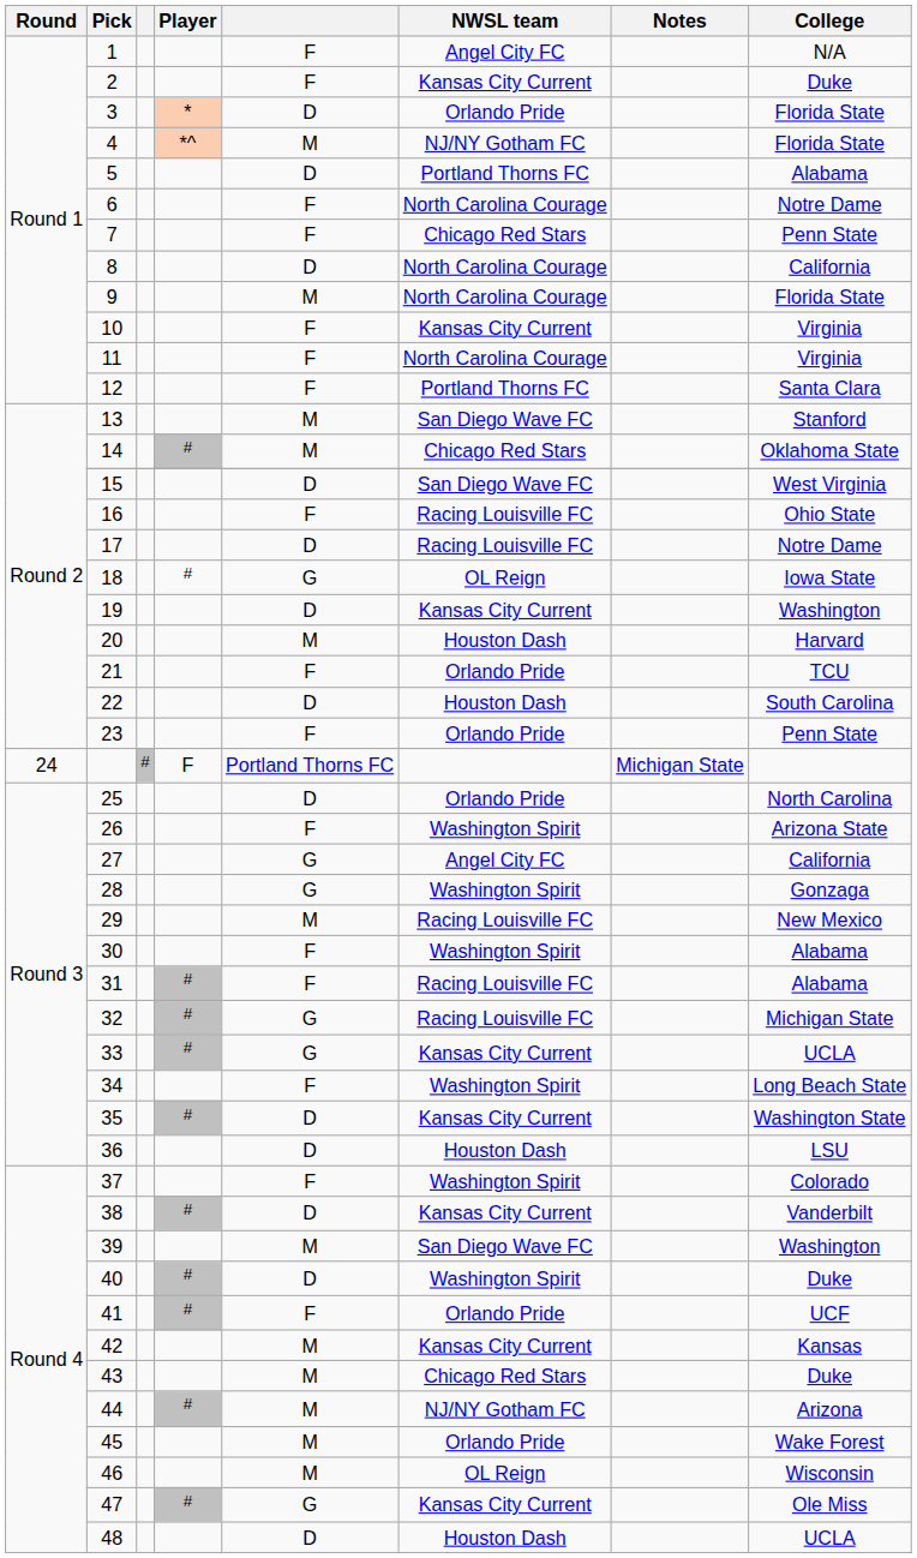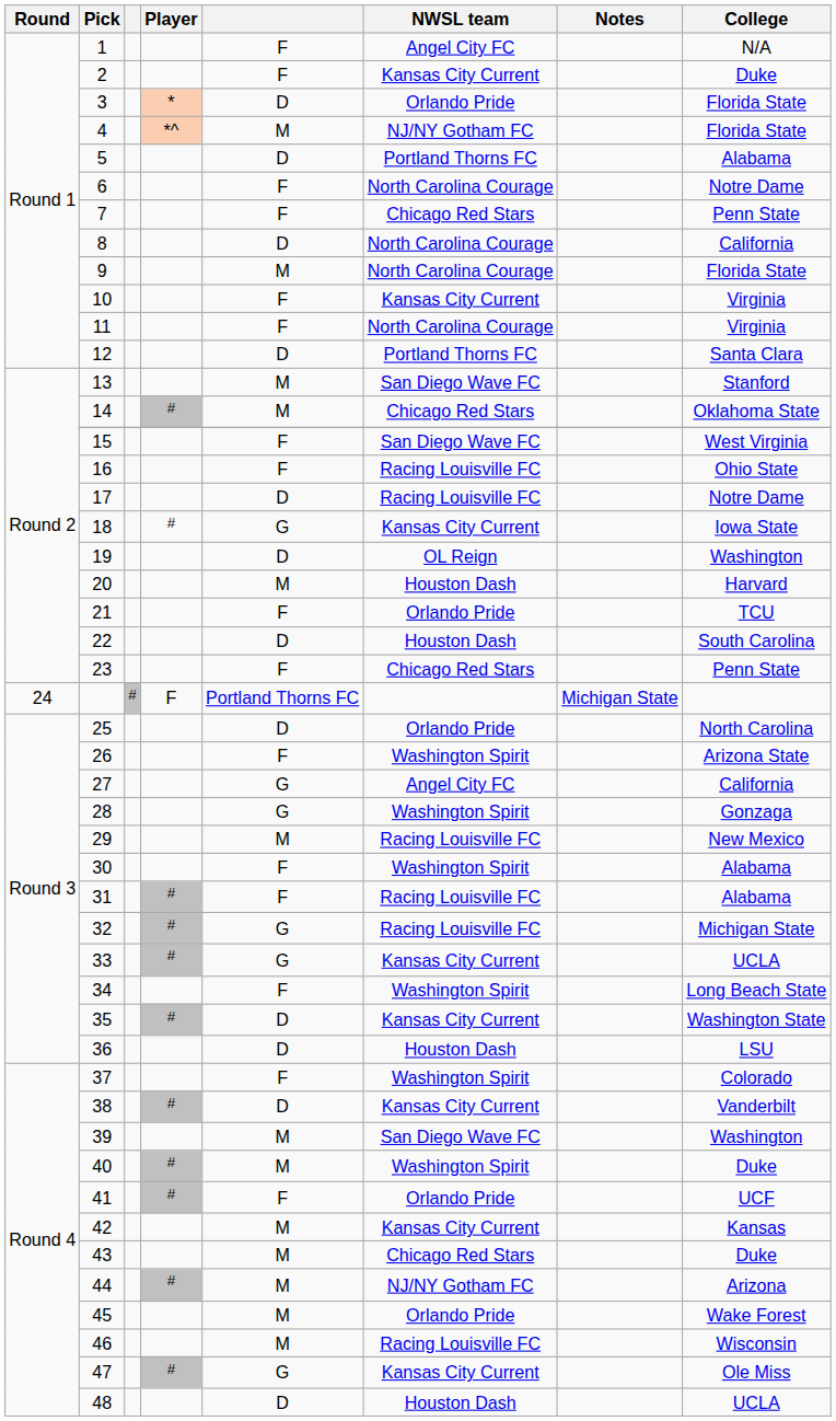 <table class="wikitable sortable" style="font-size: 95%;text-align: center;">
 <tr>
 <th>Round</th>
 <th>Pick</th>
 <th></th>
 <th>Player</th>
 <th></th>
 <th>NWSL team</th>
 <th class="unsortable">Notes</th>
 <th>College</th>
 </tr>
 <tr>
 <td rowspan="12">Round 1</td>
 <td>1</td>
 <td></td>
 <td></td>
 <td>F</td>
 <td><a href='#'>Angel City FC</a></td>
 <td></td>
 <td>N/A</td>
 </tr>
 <tr>
 <td>2</td>
 <td></td>
 <td></td>
 <td>F</td>
 <td><a href='#'>Kansas City Current</a></td>
 <td></td>
 <td><a href='#'>Duke</a></td>
 </tr>
 <tr>
 <td>3</td>
 <td></td>
 <td bgcolor="#FBCEB1">  *</td>
 <td>D</td>
 <td><a href='#'>Orlando Pride</a></td>
 <td></td>
 <td><a href='#'>Florida State</a></td>
 </tr>
 <tr>
 <td>4</td>
 <td></td>
 <td bgcolor="#FBCEB1">  *^</td>
 <td>M</td>
 <td><a href='#'>NJ/NY Gotham FC</a></td>
 <td></td>
 <td><a href='#'>Florida State</a></td>
 </tr>
 <tr>
 <td>5</td>
 <td></td>
 <td></td>
 <td>D</td>
 <td><a href='#'>Portland Thorns FC</a></td>
 <td></td>
 <td><a href='#'>Alabama</a></td>
 </tr>
 <tr>
 <td>6</td>
 <td></td>
 <td></td>
 <td>F</td>
 <td><a href='#'>North Carolina Courage</a></td>
 <td></td>
 <td><a href='#'>Notre Dame</a></td>
 </tr>
 <tr>
 <td>7</td>
 <td></td>
 <td></td>
 <td>F</td>
 <td><a href='#'>Chicago Red Stars</a></td>
 <td></td>
 <td><a href='#'>Penn State</a></td>
 </tr>
 <tr>
 <td>8</td>
 <td></td>
 <td></td>
 <td>D</td>
 <td><a href='#'>North Carolina Courage</a></td>
 <td></td>
 <td><a href='#'>California</a></td>
 </tr>
 <tr>
 <td>9</td>
 <td></td>
 <td></td>
 <td>M</td>
 <td><a href='#'>North Carolina Courage</a></td>
 <td></td>
 <td><a href='#'>Florida State</a></td>
 </tr>
 <tr>
 <td>10</td>
 <td></td>
 <td></td>
 <td>F</td>
 <td><a href='#'>Kansas City Current</a></td>
 <td></td>
 <td><a href='#'>Virginia</a></td>
 </tr>
 <tr>
 <td>11</td>
 <td></td>
 <td></td>
 <td>F</td>
 <td><a href='#'>North Carolina Courage</a></td>
 <td></td>
 <td><a href='#'>Virginia</a></td>
 </tr>
 <tr>
 <td>12</td>
 <td></td>
 <td></td>
-<td>F</td>
+<td>D</td>
 <td><a href='#'>Portland Thorns FC</a></td>
 <td></td>
 <td><a href='#'>Santa Clara</a></td>
 </tr>
 <tr>
 <td rowspan="12">Round 2</td>
 <td>13</td>
 <td></td>
 <td></td>
 <td>M</td>
 <td><a href='#'>San Diego Wave FC</a></td>
 <td></td>
 <td><a href='#'>Stanford</a></td>
 </tr>
 <tr>
 <td>14</td>
 <td></td>
 <td bgcolor="#C0C0C0"> <sup>#</sup></td>
 <td>M</td>
 <td><a href='#'>Chicago Red Stars</a></td>
 <td></td>
 <td><a href='#'>Oklahoma State</a></td>
 </tr>
 <tr>
 </tr>
 <tr>
 <td>15</td>
 <td></td>
 <td></td>
-<td>D</td>
+<td>F</td>
 <td><a href='#'>San Diego Wave FC</a></td>
 <td></td>
 <td><a href='#'>West Virginia</a></td>
 </tr>
 <tr>
 <td>16</td>
 <td></td>
 <td></td>
 <td>F</td>
 <td><a href='#'>Racing Louisville FC</a></td>
 <td></td>
 <td><a href='#'>Ohio State</a></td>
 </tr>
 <tr>
 <td>17</td>
 <td></td>
 <td></td>
 <td>D</td>
 <td><a href='#'>Racing Louisville FC</a></td>
 <td></td>
 <td><a href='#'>Notre Dame</a></td>
 </tr>
 <tr>
 <td>18</td>
 <td></td>
 <td> <sup>#</sup></td>
 <td>G</td>
-<td><a href='#'>OL Reign</a></td>
+<td><a href='#'>Kansas City Current</a></td>
 <td></td>
 <td><a href='#'>Iowa State</a></td>
 </tr>
 <tr>
 <td>19</td>
 <td></td>
 <td></td>
 <td>D</td>
-<td><a href='#'>Kansas City Current</a></td>
+<td><a href='#'>OL Reign</a></td>
 <td></td>
 <td><a href='#'>Washington</a></td>
 </tr>
 <tr>
 <td>20</td>
 <td></td>
 <td></td>
 <td>M</td>
 <td><a href='#'>Houston Dash</a></td>
 <td></td>
 <td><a href='#'>Harvard</a></td>
 </tr>
 <tr>
 <td>21</td>
 <td></td>
 <td></td>
 <td>F</td>
 <td><a href='#'>Orlando Pride</a></td>
 <td></td>
 <td><a href='#'>TCU</a></td>
 </tr>
 <tr>
 <td>22</td>
 <td></td>
 <td></td>
 <td>D</td>
 <td><a href='#'>Houston Dash</a></td>
 <td></td>
 <td><a href='#'>South Carolina</a></td>
 </tr>
 <tr>
 <td>23</td>
 <td></td>
 <td></td>
 <td>F</td>
-<td><a href='#'>Orlando Pride</a></td>
+<td><a href='#'>Chicago Red Stars</a></td>
 <td></td>
 <td><a href='#'>Penn State</a></td>
 </tr>
 <tr>
 <td>24</td>
 <td></td>
 <td bgcolor="#C0C0C0"> <sup>#</sup></td>
 <td>F</td>
 <td><a href='#'>Portland Thorns FC</a></td>
 <td></td>
 <td><a href='#'>Michigan State</a></td>
 </tr>
 <tr>
 <td rowspan="12">Round 3</td>
 <td>25</td>
 <td></td>
 <td></td>
 <td>D</td>
 <td><a href='#'>Orlando Pride</a></td>
 <td></td>
 <td><a href='#'>North Carolina</a></td>
 </tr>
 <tr>
 <td>26</td>
 <td></td>
 <td></td>
 <td>F</td>
 <td><a href='#'>Washington Spirit</a></td>
 <td></td>
 <td><a href='#'>Arizona State</a></td>
 </tr>
 <tr>
 <td>27</td>
 <td></td>
 <td></td>
 <td>G</td>
 <td><a href='#'>Angel City FC</a></td>
 <td></td>
 <td><a href='#'>California</a></td>
 </tr>
 <tr>
 <td>28</td>
 <td></td>
 <td></td>
 <td>G</td>
 <td><a href='#'>Washington Spirit</a></td>
 <td></td>
 <td><a href='#'>Gonzaga</a></td>
 </tr>
 <tr>
 <td>29</td>
 <td></td>
 <td></td>
 <td>M</td>
 <td><a href='#'>Racing Louisville FC</a></td>
 <td></td>
 <td><a href='#'>New Mexico</a></td>
 </tr>
 <tr>
 <td>30</td>
 <td></td>
 <td></td>
 <td>F</td>
 <td><a href='#'>Washington Spirit</a></td>
 <td></td>
 <td><a href='#'>Alabama</a></td>
 </tr>
 <tr>
 <td>31</td>
 <td></td>
 <td bgcolor="#C0C0C0"> <sup>#</sup></td>
 <td>F</td>
 <td><a href='#'>Racing Louisville FC</a></td>
 <td></td>
 <td><a href='#'>Alabama</a></td>
 </tr>
 <tr>
 <td>32</td>
 <td></td>
 <td bgcolor="#C0C0C0"> <sup>#</sup></td>
 <td>G</td>
 <td><a href='#'>Racing Louisville FC</a></td>
 <td></td>
 <td><a href='#'>Michigan State</a></td>
 </tr>
 <tr>
 <td>33</td>
 <td></td>
 <td bgcolor="#C0C0C0"> <sup>#</sup></td>
 <td>G</td>
 <td><a href='#'>Kansas City Current</a></td>
 <td></td>
 <td><a href='#'>UCLA</a></td>
 </tr>
 <tr>
 <td>34</td>
 <td></td>
 <td></td>
 <td>F</td>
 <td><a href='#'>Washington Spirit</a></td>
 <td></td>
 <td><a href='#'>Long Beach State</a></td>
 </tr>
 <tr>
 <td>35</td>
 <td></td>
 <td bgcolor="#C0C0C0"> <sup>#</sup></td>
 <td>D</td>
 <td><a href='#'>Kansas City Current</a></td>
 <td></td>
 <td><a href='#'>Washington State</a></td>
 </tr>
 <tr>
 <td>36</td>
 <td></td>
 <td></td>
 <td>D</td>
 <td><a href='#'>Houston Dash</a></td>
 <td></td>
 <td><a href='#'>LSU</a></td>
 </tr>
 <tr>
 <td rowspan="12">Round 4</td>
 <td>37</td>
 <td></td>
 <td></td>
 <td>F</td>
 <td><a href='#'>Washington Spirit</a></td>
 <td></td>
 <td><a href='#'>Colorado</a></td>
 </tr>
 <tr>
 <td>38</td>
 <td></td>
 <td bgcolor="#C0C0C0"> <sup>#</sup></td>
 <td>D</td>
 <td><a href='#'>Kansas City Current</a></td>
 <td></td>
 <td><a href='#'>Vanderbilt</a></td>
 </tr>
 <tr>
 <td>39</td>
 <td></td>
 <td></td>
 <td>M</td>
 <td><a href='#'>San Diego Wave FC</a></td>
 <td></td>
 <td><a href='#'>Washington</a></td>
 </tr>
 <tr>
 <td>40</td>
 <td></td>
 <td bgcolor="#C0C0C0"> <sup>#</sup></td>
-<td>D</td>
+<td>M</td>
 <td><a href='#'>Washington Spirit</a></td>
 <td></td>
 <td><a href='#'>Duke</a></td>
 </tr>
 <tr>
 <td>41</td>
 <td></td>
 <td bgcolor="#C0C0C0"> <sup>#</sup></td>
 <td>F</td>
 <td><a href='#'>Orlando Pride</a></td>
 <td></td>
 <td><a href='#'>UCF</a></td>
 </tr>
 <tr>
 <td>42</td>
 <td></td>
 <td></td>
 <td>M</td>
 <td><a href='#'>Kansas City Current</a></td>
 <td></td>
 <td><a href='#'>Kansas</a></td>
 </tr>
 <tr>
 <td>43</td>
 <td></td>
 <td></td>
 <td>M</td>
 <td><a href='#'>Chicago Red Stars</a></td>
 <td></td>
 <td><a href='#'>Duke</a></td>
 </tr>
 <tr>
 <td>44</td>
 <td></td>
 <td bgcolor="#C0C0C0"> <sup>#</sup></td>
 <td>M</td>
 <td><a href='#'>NJ/NY Gotham FC</a></td>
 <td></td>
 <td><a href='#'>Arizona</a></td>
 </tr>
 <tr>
 <td>45</td>
 <td></td>
 <td></td>
 <td>M</td>
 <td><a href='#'>Orlando Pride</a></td>
 <td></td>
 <td><a href='#'>Wake Forest</a></td>
 </tr>
 <tr>
 <td>46</td>
 <td></td>
 <td></td>
 <td>M</td>
-<td><a href='#'>OL Reign</a></td>
+<td><a href='#'>Racing Louisville FC</a></td>
 <td></td>
 <td><a href='#'>Wisconsin</a></td>
 </tr>
 <tr>
 <td>47</td>
 <td></td>
 <td bgcolor="#C0C0C0"> <sup>#</sup></td>
 <td>G</td>
 <td><a href='#'>Kansas City Current</a></td>
 <td></td>
 <td><a href='#'>Ole Miss</a></td>
 </tr>
 <tr>
 <td>48</td>
 <td></td>
 <td></td>
 <td>D</td>
 <td><a href='#'>Houston Dash</a></td>
 <td></td>
 <td><a href='#'>UCLA</a></td>
 </tr>
 </table>
